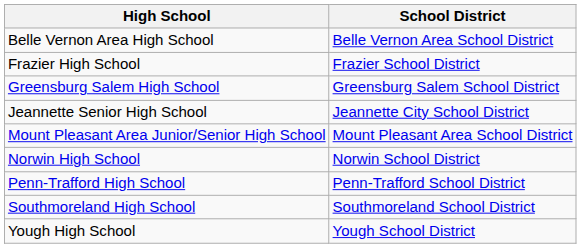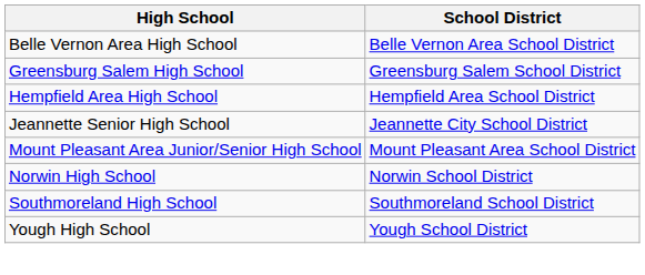 <table class="wikitable">
 <tr>
 <th>High School</th>
 <th>School District</th>
 </tr>
 <tr>
 <td>Belle Vernon Area High School</td>
 <td><a href='#'>Belle Vernon Area School District</a></td>
 </tr>
 <tr>
-<td>Frazier High School</td>
-<td><a href='#'>Frazier School District</a></td>
+<td><a href='#'>Greensburg Salem High School</a></td>
+<td><a href='#'>Greensburg Salem School District</a></td>
 </tr>
 <tr>
-<td><a href='#'>Greensburg Salem High School</a></td>
-<td><a href='#'>Greensburg Salem School District</a></td>
+<td><a href='#'>Hempfield Area High School</a></td>
+<td><a href='#'>Hempfield Area School District</a></td>
 </tr>
 <tr>
 <td>Jeannette Senior High School</td>
 <td><a href='#'>Jeannette City School District</a></td>
 </tr>
 <tr>
 <td><a href='#'>Mount Pleasant Area Junior/Senior High School</a></td>
 <td><a href='#'>Mount Pleasant Area School District</a></td>
 </tr>
 <tr>
 <td><a href='#'>Norwin High School</a></td>
 <td><a href='#'>Norwin School District</a></td>
 </tr>
 <tr>
-<td><a href='#'>Penn-Trafford High School</a></td>
-<td><a href='#'>Penn-Trafford School District</a></td>
-</tr>
-<tr>
 <td><a href='#'>Southmoreland High School</a></td>
 <td><a href='#'>Southmoreland School District</a></td>
 </tr>
 <tr>
 <td>Yough High School</td>
 <td><a href='#'>Yough School District</a></td>
 </tr>
 </table>
